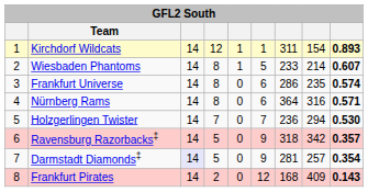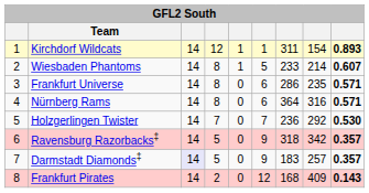 <table class="wikitable" style="font-size:95%">
 <tr>
 <th colspan="10" style="background:silver">GFL2 South</th>
 </tr>
 <tr>
 <th width="25"></th>
 <th style="width:200px;">Team</th>
 <th width="25"></th>
 <th width="25"></th>
 <th width="25"></th>
 <th width="25"></th>
 <th width="30"></th>
 <th width="30"></th>
 <th width="30"></th>
 </tr>
 <tr style="background:#fffccc" align=center>
 <td>1</td>
 <td align=left><a href='#'>Kirchdorf Wildcats</a></td>
 <td>14</td>
 <td>12</td>
 <td>1</td>
 <td>1</td>
 <td>311</td>
 <td>154</td>
 <td><strong>0.893</strong></td>
 </tr>
 <tr align=center>
 <td>2</td>
 <td align=left><a href='#'>Wiesbaden Phantoms</a></td>
 <td>14</td>
 <td>8</td>
 <td>1</td>
 <td>5</td>
 <td>233</td>
 <td>214</td>
 <td><strong>0.607</strong></td>
 </tr>
 <tr align=center>
 <td>3</td>
 <td align=left><a href='#'>Frankfurt Universe</a></td>
 <td>14</td>
 <td>8</td>
 <td>0</td>
 <td>6</td>
 <td>286</td>
 <td>235</td>
-<td><strong>0.574</strong></td>
+<td><strong>0.571</strong></td>
 </tr>
 <tr align=center>
 <td>4</td>
 <td align=left><a href='#'>Nürnberg Rams</a></td>
 <td>14</td>
 <td>8</td>
 <td>0</td>
 <td>6</td>
 <td>364</td>
 <td>316</td>
 <td><strong>0.571</strong></td>
 </tr>
 <tr align=center>
 <td>5</td>
 <td align=left><a href='#'>Holzgerlingen Twister</a></td>
 <td>14</td>
 <td>7</td>
 <td>0</td>
 <td>7</td>
 <td>236</td>
-<td>294</td>
+<td>292</td>
 <td><strong>0.530</strong></td>
 </tr>
 <tr style="background:#ffcccc" align=center>
 <td>6</td>
 <td align=left><a href='#'>Ravensburg Razorbacks</a><sup>‡</sup></td>
 <td>14</td>
 <td>5</td>
 <td>0</td>
 <td>9</td>
 <td>318</td>
 <td>342</td>
 <td><strong>0.357</strong></td>
 </tr>
 <tr align=center>
 <td>7</td>
 <td align=left><a href='#'>Darmstadt Diamonds</a><sup>‡</sup></td>
 <td style="background: lavender;">14</td>
 <td>5</td>
 <td>0</td>
 <td>9</td>
-<td>281</td>
+<td>183</td>
 <td>257</td>
-<td><strong>0.354</strong></td>
+<td><strong>0.357</strong></td>
 </tr>
 <tr style="background:#ffcccc" align=center>
 <td>8</td>
 <td align=left><a href='#'>Frankfurt Pirates</a></td>
 <td>14</td>
 <td>2</td>
 <td>0</td>
 <td>12</td>
 <td>168</td>
 <td>409</td>
 <td><strong>0.143</strong></td>
 </tr>
 </table>
